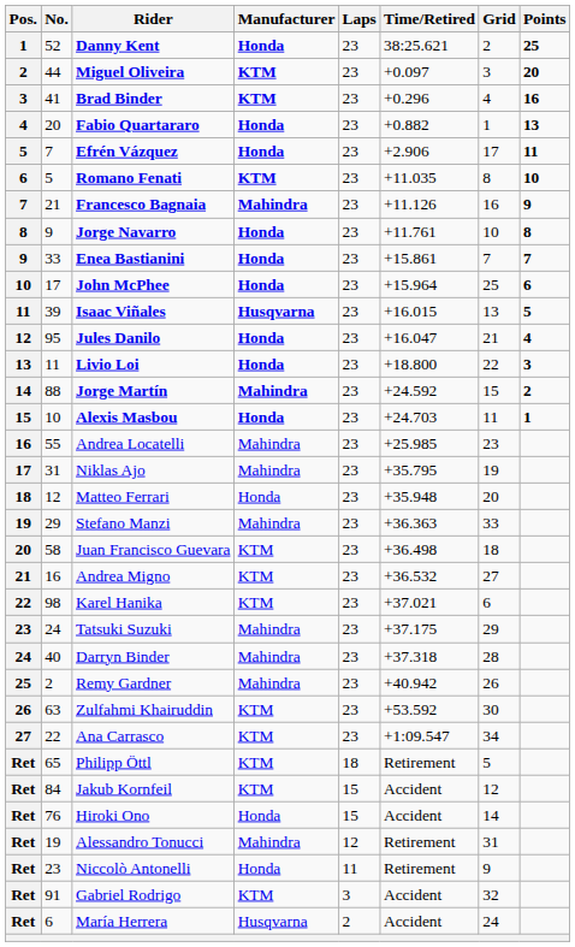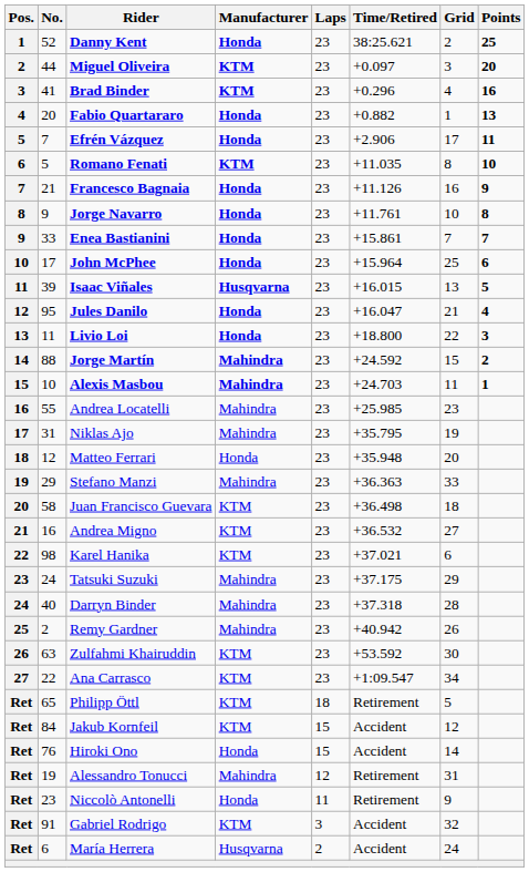 <table class="wikitable" style="font-size: 95%;">
 <tr>
 <th>Pos.</th>
 <th>No.</th>
 <th>Rider</th>
 <th>Manufacturer</th>
 <th>Laps</th>
 <th>Time/Retired</th>
 <th>Grid</th>
 <th>Points</th>
 </tr>
 <tr>
 <th>1</th>
 <td>52</td>
 <td> <strong><a href='#'>Danny Kent</a></strong></td>
 <td><strong><a href='#'>Honda</a></strong></td>
 <td>23</td>
 <td>38:25.621</td>
 <td>2</td>
 <td><strong>25</strong></td>
 </tr>
 <tr>
 <th>2</th>
 <td>44</td>
 <td> <strong><a href='#'>Miguel Oliveira</a></strong></td>
 <td><strong><a href='#'>KTM</a></strong></td>
 <td>23</td>
 <td>+0.097</td>
 <td>3</td>
 <td><strong>20</strong></td>
 </tr>
 <tr>
 <th>3</th>
 <td>41</td>
 <td> <strong><a href='#'>Brad Binder</a></strong></td>
 <td><strong><a href='#'>KTM</a></strong></td>
 <td>23</td>
 <td>+0.296</td>
 <td>4</td>
 <td><strong>16</strong></td>
 </tr>
 <tr>
 <th>4</th>
 <td>20</td>
 <td> <strong><a href='#'>Fabio Quartararo</a></strong></td>
 <td><strong><a href='#'>Honda</a></strong></td>
 <td>23</td>
 <td>+0.882</td>
 <td>1</td>
 <td><strong>13</strong></td>
 </tr>
 <tr>
 <th>5</th>
 <td>7</td>
 <td> <strong><a href='#'>Efrén Vázquez</a></strong></td>
 <td><strong><a href='#'>Honda</a></strong></td>
 <td>23</td>
 <td>+2.906</td>
 <td>17</td>
 <td><strong>11</strong></td>
 </tr>
 <tr>
 <th>6</th>
 <td>5</td>
 <td> <strong><a href='#'>Romano Fenati</a></strong></td>
 <td><strong><a href='#'>KTM</a></strong></td>
 <td>23</td>
 <td>+11.035</td>
 <td>8</td>
 <td><strong>10</strong></td>
 </tr>
 <tr>
 <th>7</th>
 <td>21</td>
 <td> <strong><a href='#'>Francesco Bagnaia</a></strong></td>
-<td><strong><a href='#'>Mahindra</a></strong></td>
+<td><strong><a href='#'>Honda</a></strong></td>
 <td>23</td>
 <td>+11.126</td>
 <td>16</td>
 <td><strong>9</strong></td>
 </tr>
 <tr>
 <th>8</th>
 <td>9</td>
 <td> <strong><a href='#'>Jorge Navarro</a></strong></td>
 <td><strong><a href='#'>Honda</a></strong></td>
 <td>23</td>
 <td>+11.761</td>
 <td>10</td>
 <td><strong>8</strong></td>
 </tr>
 <tr>
 <th>9</th>
 <td>33</td>
 <td> <strong><a href='#'>Enea Bastianini</a></strong></td>
 <td><strong><a href='#'>Honda</a></strong></td>
 <td>23</td>
 <td>+15.861</td>
 <td>7</td>
 <td><strong>7</strong></td>
 </tr>
 <tr>
 <th>10</th>
 <td>17</td>
 <td> <strong><a href='#'>John McPhee</a></strong></td>
 <td><strong><a href='#'>Honda</a></strong></td>
 <td>23</td>
 <td>+15.964</td>
 <td>25</td>
 <td><strong>6</strong></td>
 </tr>
 <tr>
 <th>11</th>
 <td>39</td>
 <td> <strong><a href='#'>Isaac Viñales</a></strong></td>
 <td><strong><a href='#'>Husqvarna</a></strong></td>
 <td>23</td>
 <td>+16.015</td>
 <td>13</td>
 <td><strong>5</strong></td>
 </tr>
 <tr>
 <th>12</th>
 <td>95</td>
 <td> <strong><a href='#'>Jules Danilo</a></strong></td>
 <td><strong><a href='#'>Honda</a></strong></td>
 <td>23</td>
 <td>+16.047</td>
 <td>21</td>
 <td><strong>4</strong></td>
 </tr>
 <tr>
 <th>13</th>
 <td>11</td>
 <td> <strong><a href='#'>Livio Loi</a></strong></td>
 <td><strong><a href='#'>Honda</a></strong></td>
 <td>23</td>
 <td>+18.800</td>
 <td>22</td>
 <td><strong>3</strong></td>
 </tr>
 <tr>
 <th>14</th>
 <td>88</td>
 <td> <strong><a href='#'>Jorge Martín</a></strong></td>
 <td><strong><a href='#'>Mahindra</a></strong></td>
 <td>23</td>
 <td>+24.592</td>
 <td>15</td>
 <td><strong>2</strong></td>
 </tr>
 <tr>
 <th>15</th>
 <td>10</td>
 <td> <strong><a href='#'>Alexis Masbou</a></strong></td>
-<td><strong><a href='#'>Honda</a></strong></td>
+<td><strong><a href='#'>Mahindra</a></strong></td>
 <td>23</td>
 <td>+24.703</td>
 <td>11</td>
 <td><strong>1</strong></td>
 </tr>
 <tr>
 <th>16</th>
 <td>55</td>
 <td> <a href='#'>Andrea Locatelli</a></td>
 <td><a href='#'>Mahindra</a></td>
 <td>23</td>
 <td>+25.985</td>
 <td>23</td>
 <td></td>
 </tr>
 <tr>
 <th>17</th>
 <td>31</td>
 <td> <a href='#'>Niklas Ajo</a></td>
 <td><a href='#'>Mahindra</a></td>
 <td>23</td>
 <td>+35.795</td>
 <td>19</td>
 <td></td>
 </tr>
 <tr>
 <th>18</th>
 <td>12</td>
 <td> <a href='#'>Matteo Ferrari</a></td>
 <td><a href='#'>Honda</a></td>
 <td>23</td>
 <td>+35.948</td>
 <td>20</td>
 <td></td>
 </tr>
 <tr>
 <th>19</th>
 <td>29</td>
 <td> <a href='#'>Stefano Manzi</a></td>
 <td><a href='#'>Mahindra</a></td>
 <td>23</td>
 <td>+36.363</td>
 <td>33</td>
 <td></td>
 </tr>
 <tr>
 <th>20</th>
 <td>58</td>
 <td> <a href='#'>Juan Francisco Guevara</a></td>
 <td><a href='#'>KTM</a></td>
 <td>23</td>
 <td>+36.498</td>
 <td>18</td>
 <td></td>
 </tr>
 <tr>
 <th>21</th>
 <td>16</td>
 <td> <a href='#'>Andrea Migno</a></td>
 <td><a href='#'>KTM</a></td>
 <td>23</td>
 <td>+36.532</td>
 <td>27</td>
 <td></td>
 </tr>
 <tr>
 <th>22</th>
 <td>98</td>
 <td> <a href='#'>Karel Hanika</a></td>
 <td><a href='#'>KTM</a></td>
 <td>23</td>
 <td>+37.021</td>
 <td>6</td>
 <td></td>
 </tr>
 <tr>
 <th>23</th>
 <td>24</td>
 <td> <a href='#'>Tatsuki Suzuki</a></td>
 <td><a href='#'>Mahindra</a></td>
 <td>23</td>
 <td>+37.175</td>
 <td>29</td>
 <td></td>
 </tr>
 <tr>
 <th>24</th>
 <td>40</td>
 <td> <a href='#'>Darryn Binder</a></td>
 <td><a href='#'>Mahindra</a></td>
 <td>23</td>
 <td>+37.318</td>
 <td>28</td>
 <td></td>
 </tr>
 <tr>
 <th>25</th>
 <td>2</td>
 <td> <a href='#'>Remy Gardner</a></td>
 <td><a href='#'>Mahindra</a></td>
 <td>23</td>
 <td>+40.942</td>
 <td>26</td>
 <td></td>
 </tr>
 <tr>
 <th>26</th>
 <td>63</td>
 <td> <a href='#'>Zulfahmi Khairuddin</a></td>
 <td><a href='#'>KTM</a></td>
 <td>23</td>
 <td>+53.592</td>
 <td>30</td>
 <td></td>
 </tr>
 <tr>
 <th>27</th>
 <td>22</td>
 <td> <a href='#'>Ana Carrasco</a></td>
 <td><a href='#'>KTM</a></td>
 <td>23</td>
 <td>+1:09.547</td>
 <td>34</td>
 <td></td>
 </tr>
 <tr>
 <th>Ret</th>
 <td>65</td>
 <td> <a href='#'>Philipp Öttl</a></td>
 <td><a href='#'>KTM</a></td>
 <td>18</td>
 <td>Retirement</td>
 <td>5</td>
 <td></td>
 </tr>
 <tr>
 <th>Ret</th>
 <td>84</td>
 <td> <a href='#'>Jakub Kornfeil</a></td>
 <td><a href='#'>KTM</a></td>
 <td>15</td>
 <td>Accident</td>
 <td>12</td>
 <td></td>
 </tr>
 <tr>
 <th>Ret</th>
 <td>76</td>
 <td> <a href='#'>Hiroki Ono</a></td>
 <td><a href='#'>Honda</a></td>
 <td>15</td>
 <td>Accident</td>
 <td>14</td>
 <td></td>
 </tr>
 <tr>
 <th>Ret</th>
 <td>19</td>
 <td> <a href='#'>Alessandro Tonucci</a></td>
 <td><a href='#'>Mahindra</a></td>
 <td>12</td>
 <td>Retirement</td>
 <td>31</td>
 <td></td>
 </tr>
 <tr>
 <th>Ret</th>
 <td>23</td>
 <td> <a href='#'>Niccolò Antonelli</a></td>
 <td><a href='#'>Honda</a></td>
 <td>11</td>
 <td>Retirement</td>
 <td>9</td>
 <td></td>
 </tr>
 <tr>
 <th>Ret</th>
 <td>91</td>
 <td> <a href='#'>Gabriel Rodrigo</a></td>
 <td><a href='#'>KTM</a></td>
 <td>3</td>
 <td>Accident</td>
 <td>32</td>
 <td></td>
 </tr>
 <tr>
 <th>Ret</th>
 <td>6</td>
 <td> <a href='#'>María Herrera</a></td>
 <td><a href='#'>Husqvarna</a></td>
 <td>2</td>
 <td>Accident</td>
 <td>24</td>
 <td></td>
 </tr>
 <tr>
 <th colspan=8></th>
 </tr>
 </table>
